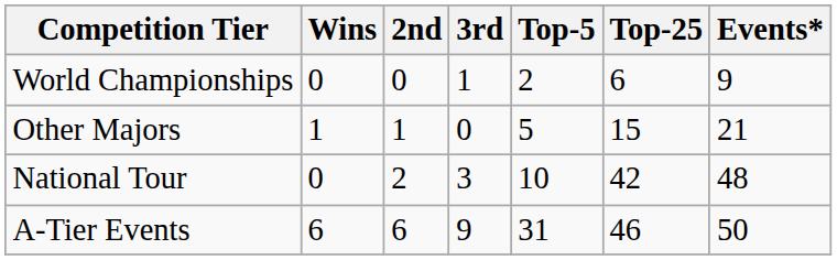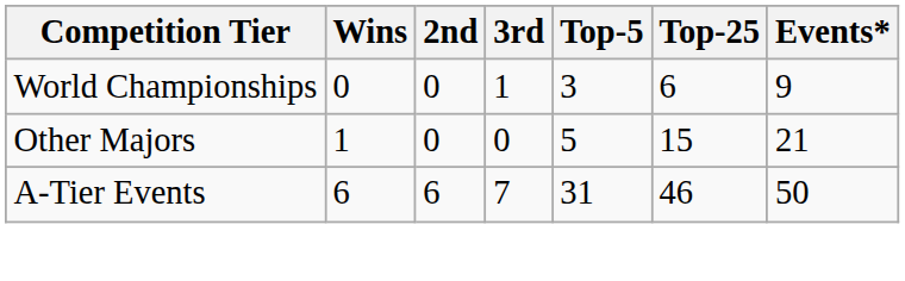 <table class="wikitable">
 <tr>
 <th>Competition Tier</th>
 <th>Wins</th>
 <th>2nd</th>
 <th>3rd</th>
 <th>Top-5</th>
 <th>Top-25</th>
 <th>Events*</th>
 </tr>
 <tr>
 <td>World Championships</td>
 <td>0</td>
 <td>0</td>
 <td>1</td>
-<td>2</td>
+<td>3</td>
 <td>6</td>
 <td>9</td>
 </tr>
 <tr>
 <td>Other Majors</td>
 <td>1</td>
-<td>1</td>
+<td>0</td>
 <td>0</td>
 <td>5</td>
 <td>15</td>
 <td>21</td>
 </tr>
 <tr>
-<td>National Tour</td>
-<td>0</td>
-<td>2</td>
-<td>3</td>
-<td>10</td>
-<td>42</td>
-<td>48</td>
-</tr>
-<tr>
 <td>A-Tier Events</td>
 <td>6</td>
 <td>6</td>
-<td>9</td>
+<td>7</td>
 <td>31</td>
 <td>46</td>
 <td>50</td>
 </tr>
 </table>
